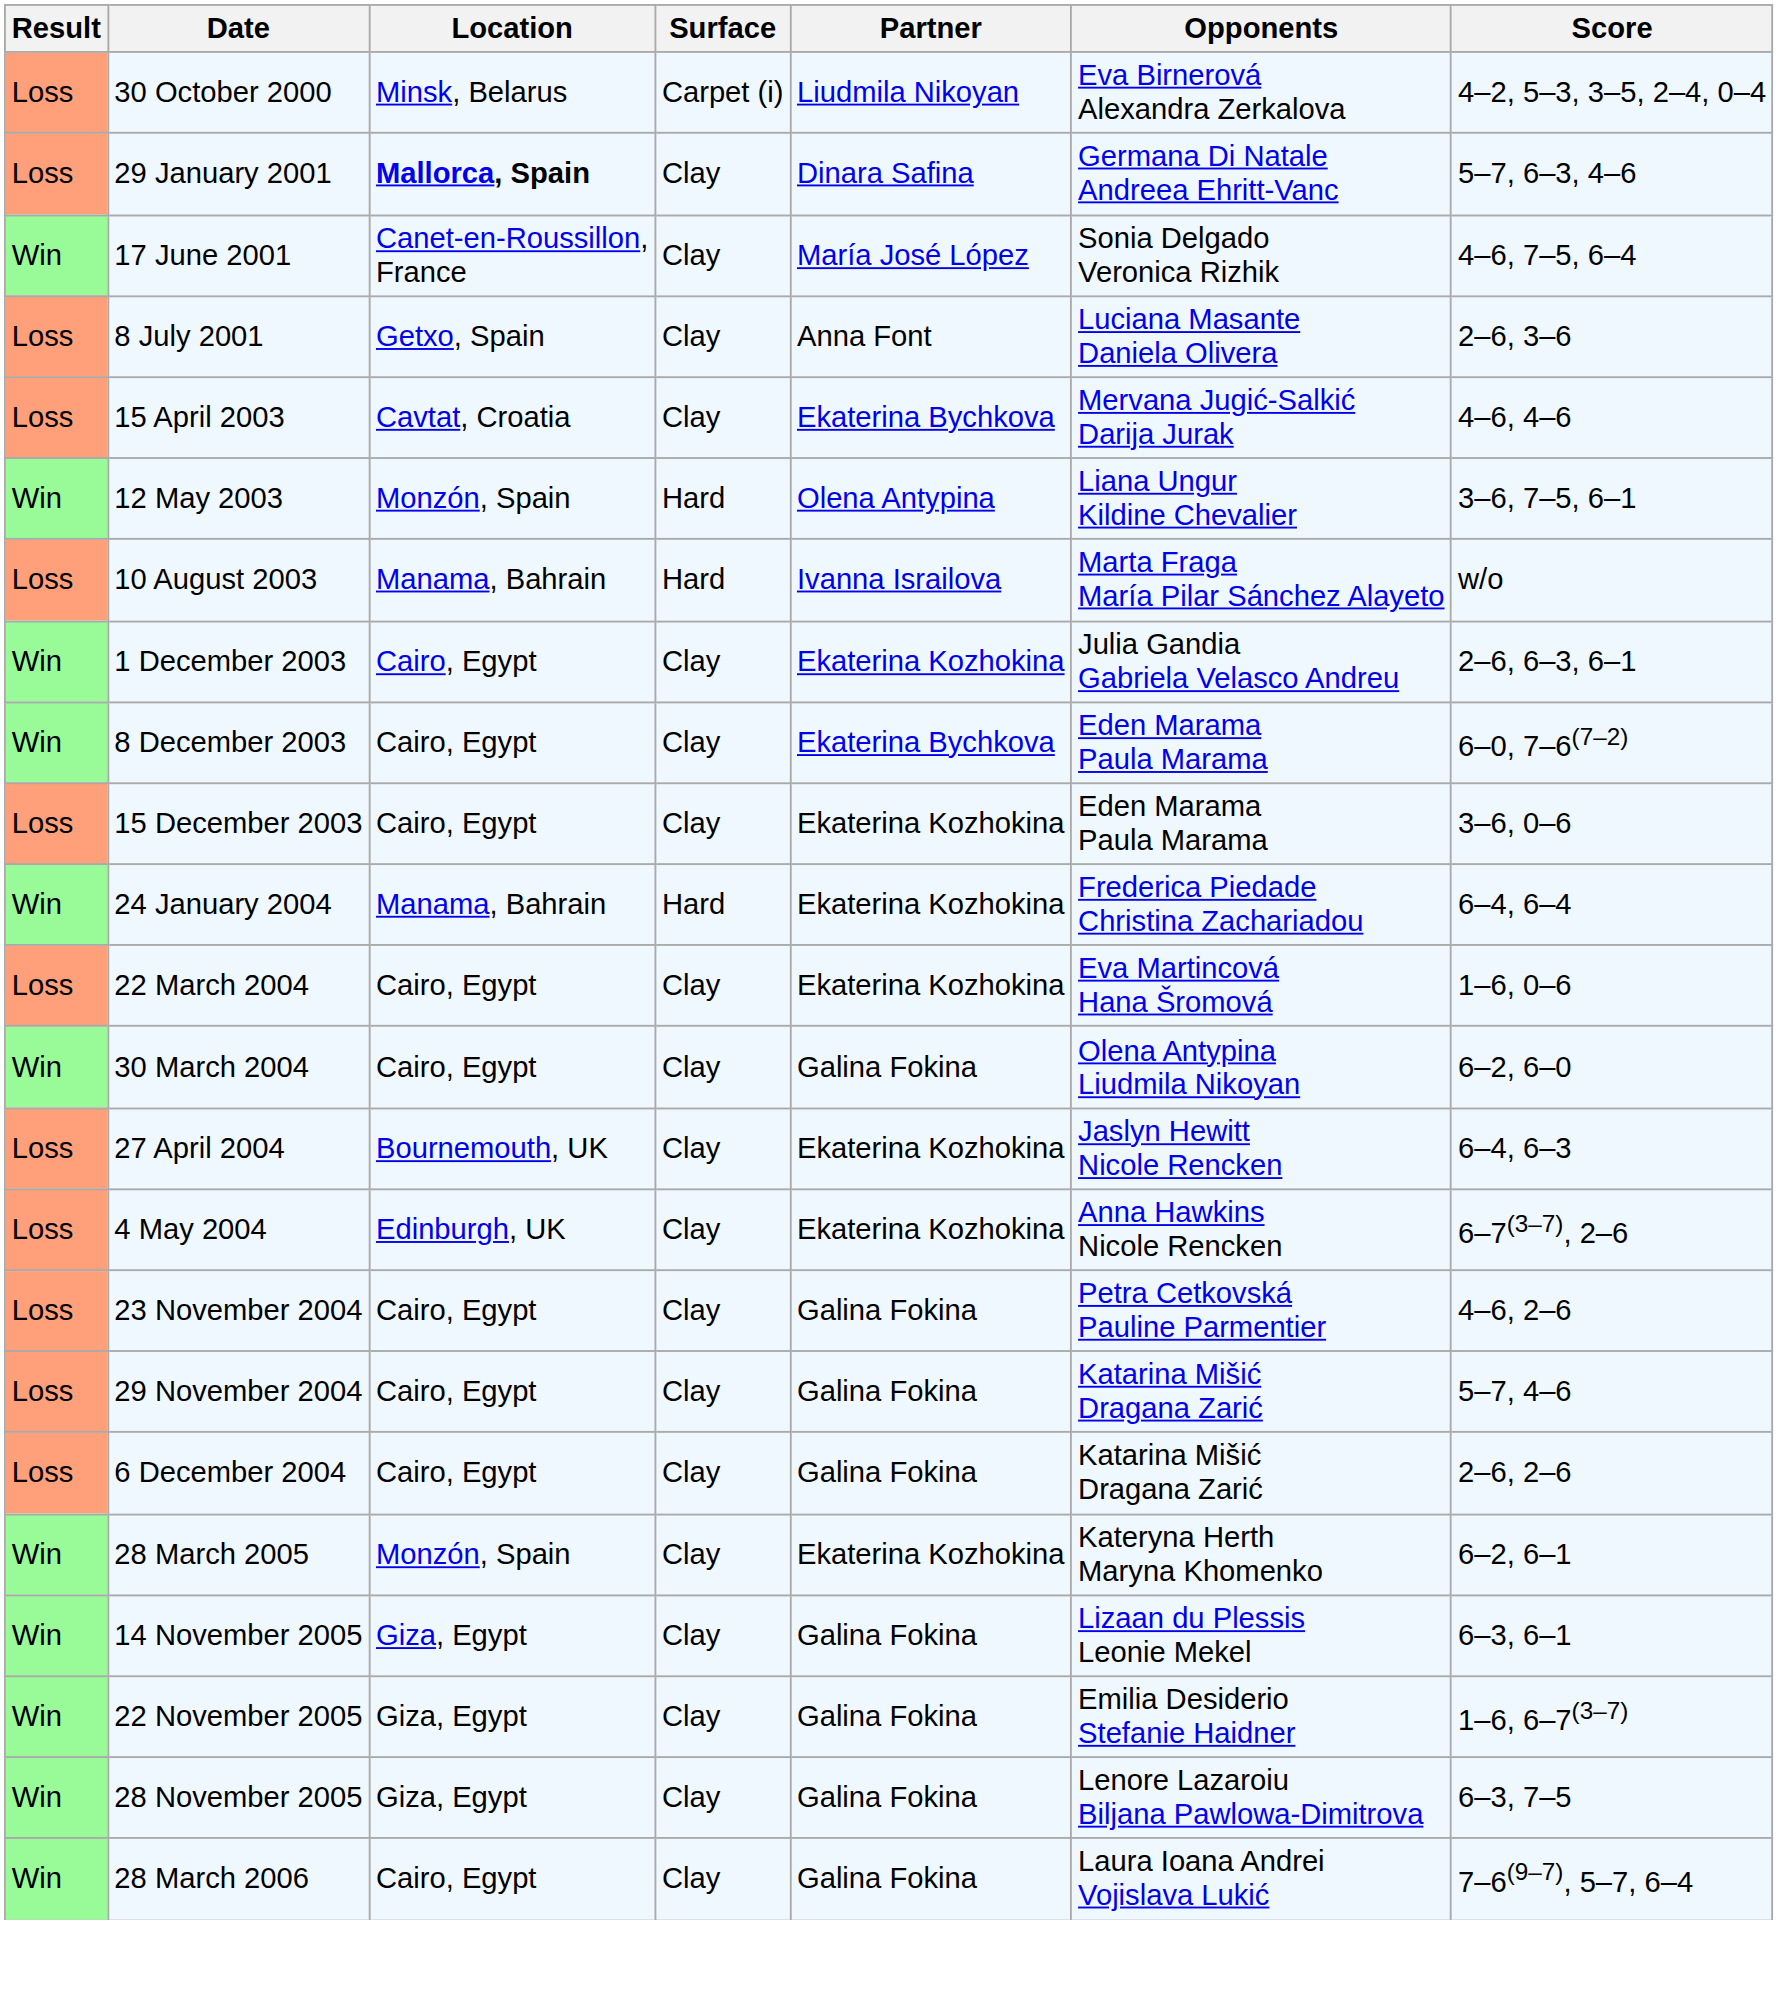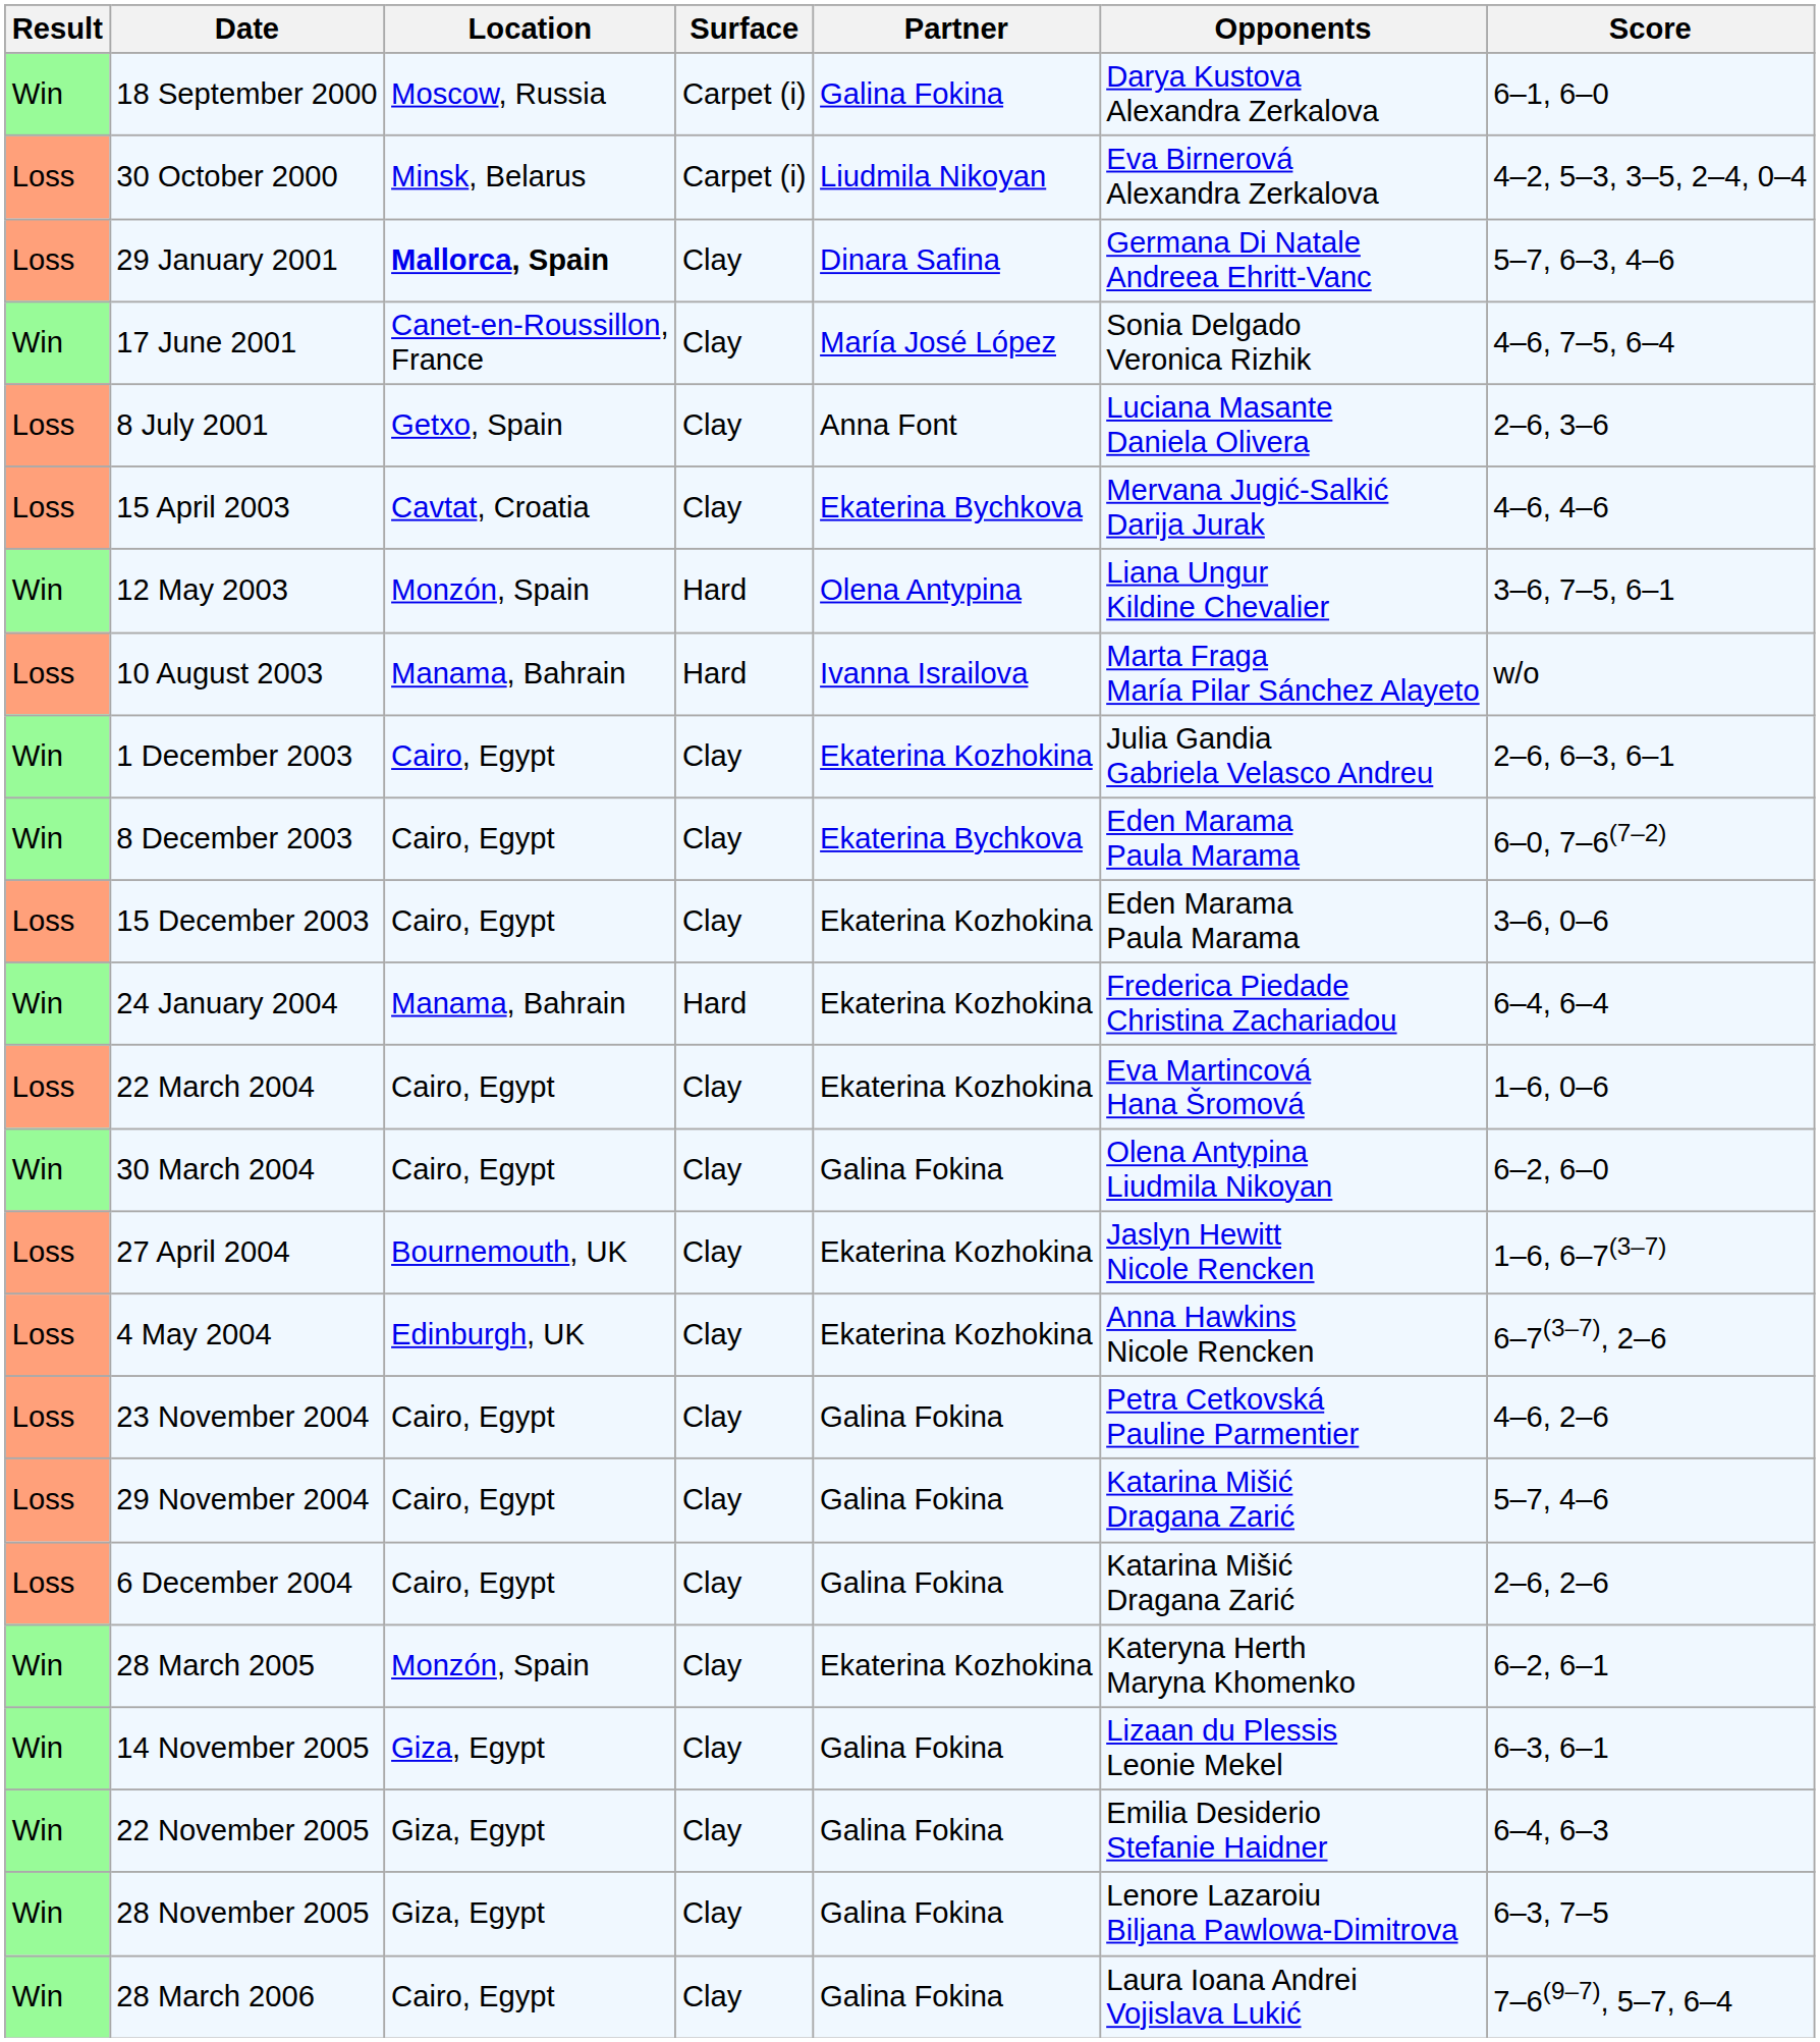 <table class="sortable wikitable" style="font-size:97%;">
 <tr>
 <th>Result</th>
 <th>Date</th>
 <th>Location</th>
 <th>Surface</th>
 <th>Partner</th>
 <th>Opponents</th>
 <th class="unsortable">Score</th>
+</tr>
+<tr style="background:#f0f8ff;">
+<td style="background:#98fb98;">Win</td>
+<td>18 September 2000</td>
+<td><a href='#'>Moscow</a>, Russia</td>
+<td>Carpet (i)</td>
+<td> <a href='#'>Galina Fokina</a></td>
+<td> <a href='#'>Darya Kustova</a> <br>  Alexandra Zerkalova</td>
+<td>6–1, 6–0</td>
 </tr>
 <tr style="background:#f0f8ff;">
 <td style="background:#ffa07a;">Loss</td>
 <td>30 October 2000</td>
 <td><a href='#'>Minsk</a>, Belarus</td>
 <td>Carpet (i)</td>
 <td> <a href='#'>Liudmila Nikoyan</a></td>
 <td> <a href='#'>Eva Birnerová</a> <br>  Alexandra Zerkalova</td>
 <td>4–2, 5–3, 3–5, 2–4, 0–4</td>
 </tr>
 <tr style="background:#f0f8ff;">
 <td style="background:#ffa07a;">Loss</td>
 <td>29 January 2001</td>
 <td><strong><a href='#'>Mallorca</a>, Spain</strong></td>
 <td>Clay</td>
 <td> <a href='#'>Dinara Safina</a></td>
 <td> <a href='#'>Germana Di Natale</a> <br>  <a href='#'>Andreea Ehritt-Vanc</a></td>
 <td>5–7, 6–3, 4–6</td>
 </tr>
 <tr style="background:#f0f8ff;">
 <td style="background:#98fb98;">Win</td>
 <td>17 June 2001</td>
 <td><a href='#'>Canet-en-Roussillon</a>, <br>France</td>
 <td>Clay</td>
 <td> <a href='#'>María José López</a></td>
 <td> Sonia Delgado <br>  Veronica Rizhik</td>
 <td>4–6, 7–5, 6–4</td>
 </tr>
 <tr style="background:#f0f8ff;">
 <td style="background:#ffa07a;">Loss</td>
 <td>8 July 2001</td>
 <td><a href='#'>Getxo</a>, Spain</td>
 <td>Clay</td>
 <td> Anna Font</td>
 <td> <a href='#'>Luciana Masante</a> <br>  <a href='#'>Daniela Olivera</a></td>
 <td>2–6, 3–6</td>
 </tr>
 <tr style="background:#f0f8ff;">
 <td style="background:#ffa07a;">Loss</td>
 <td>15 April 2003</td>
 <td><a href='#'>Cavtat</a>, Croatia</td>
 <td>Clay</td>
 <td> <a href='#'>Ekaterina Bychkova</a></td>
 <td> <a href='#'>Mervana Jugić-Salkić</a> <br>  <a href='#'>Darija Jurak</a></td>
 <td>4–6, 4–6</td>
 </tr>
 <tr style="background:#f0f8ff;">
 <td style="background:#98fb98;">Win</td>
 <td>12 May 2003</td>
 <td><a href='#'>Monzón</a>, Spain</td>
 <td>Hard</td>
 <td> <a href='#'>Olena Antypina</a></td>
 <td> <a href='#'>Liana Ungur</a> <br>  <a href='#'>Kildine Chevalier</a></td>
 <td>3–6, 7–5, 6–1</td>
 </tr>
 <tr style="background:#f0f8ff;">
 <td style="background:#ffa07a;">Loss</td>
 <td>10 August 2003</td>
 <td><a href='#'>Manama</a>, Bahrain</td>
 <td>Hard</td>
 <td> <a href='#'>Ivanna Israilova</a></td>
 <td> <a href='#'>Marta Fraga</a> <br>  <a href='#'>María Pilar Sánchez Alayeto</a></td>
 <td>w/o</td>
 </tr>
 <tr style="background:#f0f8ff;">
 <td style="background:#98fb98;">Win</td>
 <td>1 December 2003</td>
 <td><a href='#'>Cairo</a>, Egypt</td>
 <td>Clay</td>
 <td> <a href='#'>Ekaterina Kozhokina</a></td>
 <td> Julia Gandia <br>  <a href='#'>Gabriela Velasco Andreu</a></td>
 <td>2–6, 6–3, 6–1</td>
 </tr>
 <tr style="background:#f0f8ff;">
 <td style="background:#98fb98;">Win</td>
 <td>8 December 2003</td>
 <td>Cairo, Egypt</td>
 <td>Clay</td>
 <td> <a href='#'>Ekaterina Bychkova</a></td>
 <td> <a href='#'>Eden Marama</a> <br>  <a href='#'>Paula Marama</a></td>
 <td>6–0, 7–6<sup>(7–2)</sup></td>
 </tr>
 <tr style="background:#f0f8ff;">
 <td style="background:#ffa07a;">Loss</td>
 <td>15 December 2003</td>
 <td>Cairo, Egypt</td>
 <td>Clay</td>
 <td> Ekaterina Kozhokina</td>
 <td> Eden Marama <br>  Paula Marama</td>
 <td>3–6, 0–6</td>
 </tr>
 <tr style="background:#f0f8ff;">
 <td style="background:#98fb98;">Win</td>
 <td>24 January 2004</td>
 <td><a href='#'>Manama</a>, Bahrain</td>
 <td>Hard</td>
 <td> Ekaterina Kozhokina</td>
 <td> <a href='#'>Frederica Piedade</a> <br>  <a href='#'>Christina Zachariadou</a></td>
 <td>6–4, 6–4</td>
 </tr>
 <tr style="background:#f0f8ff;">
 <td style="background:#ffa07a;">Loss</td>
 <td>22 March 2004</td>
 <td>Cairo, Egypt</td>
 <td>Clay</td>
 <td> Ekaterina Kozhokina</td>
 <td> <a href='#'>Eva Martincová</a> <br>  <a href='#'>Hana Šromová</a></td>
 <td>1–6, 0–6</td>
 </tr>
 <tr style="background:#f0f8ff;">
 <td style="background:#98fb98;">Win</td>
 <td>30 March 2004</td>
 <td>Cairo, Egypt</td>
 <td>Clay</td>
 <td> Galina Fokina</td>
 <td> <a href='#'>Olena Antypina</a> <br>  <a href='#'>Liudmila Nikoyan</a></td>
 <td>6–2, 6–0</td>
 </tr>
 <tr style="background:#f0f8ff;">
 <td style="background:#ffa07a;">Loss</td>
 <td>27 April 2004</td>
 <td><a href='#'>Bournemouth</a>, UK</td>
 <td>Clay</td>
 <td> Ekaterina Kozhokina</td>
 <td> <a href='#'>Jaslyn Hewitt</a> <br>  <a href='#'>Nicole Rencken</a></td>
-<td>6–4, 6–3</td>
+<td>1–6, 6–7<sup>(3–7)</sup></td>
 </tr>
 <tr style="background:#f0f8ff;">
 <td style="background:#ffa07a;">Loss</td>
 <td>4 May 2004</td>
 <td><a href='#'>Edinburgh</a>, UK</td>
 <td>Clay</td>
 <td> Ekaterina Kozhokina</td>
 <td> <a href='#'>Anna Hawkins</a> <br>  Nicole Rencken</td>
 <td>6–7<sup>(3–7)</sup>, 2–6</td>
 </tr>
 <tr style="background:#f0f8ff;">
 <td style="background:#ffa07a;">Loss</td>
 <td>23 November 2004</td>
 <td>Cairo, Egypt</td>
 <td>Clay</td>
 <td> Galina Fokina</td>
 <td> <a href='#'>Petra Cetkovská</a> <br>  <a href='#'>Pauline Parmentier</a></td>
 <td>4–6, 2–6</td>
 </tr>
 <tr style="background:#f0f8ff;">
 <td style="background:#ffa07a;">Loss</td>
 <td>29 November 2004</td>
 <td>Cairo, Egypt</td>
 <td>Clay</td>
 <td> Galina Fokina</td>
 <td> <a href='#'>Katarina Mišić</a> <br>  <a href='#'>Dragana Zarić</a></td>
 <td>5–7, 4–6</td>
 </tr>
 <tr style="background:#f0f8ff;">
 <td style="background:#ffa07a;">Loss</td>
 <td>6 December 2004</td>
 <td>Cairo, Egypt</td>
 <td>Clay</td>
 <td> Galina Fokina</td>
 <td> Katarina Mišić <br>  Dragana Zarić</td>
 <td>2–6, 2–6</td>
 </tr>
 <tr style="background:#f0f8ff;">
 <td style="background:#98fb98;">Win</td>
 <td>28 March 2005</td>
 <td><a href='#'>Monzón</a>, Spain</td>
 <td>Clay</td>
 <td> Ekaterina Kozhokina</td>
 <td> Kateryna Herth <br>  Maryna Khomenko</td>
 <td>6–2, 6–1</td>
 </tr>
 <tr style="background:#f0f8ff;">
 <td style="background:#98fb98;">Win</td>
 <td>14 November 2005</td>
 <td><a href='#'>Giza</a>, Egypt</td>
 <td>Clay</td>
 <td> Galina Fokina</td>
 <td> <a href='#'>Lizaan du Plessis</a> <br>  Leonie Mekel</td>
 <td>6–3, 6–1</td>
 </tr>
 <tr style="background:#f0f8ff;">
 <td style="background:#98fb98;">Win</td>
 <td>22 November 2005</td>
 <td>Giza, Egypt</td>
 <td>Clay</td>
 <td> Galina Fokina</td>
 <td> Emilia Desiderio <br>  <a href='#'>Stefanie Haidner</a></td>
-<td>1–6, 6–7<sup>(3–7)</sup></td>
+<td>6–4, 6–3</td>
 </tr>
 <tr style="background:#f0f8ff;">
 <td style="background:#98fb98;">Win</td>
 <td>28 November 2005</td>
 <td>Giza, Egypt</td>
 <td>Clay</td>
 <td> Galina Fokina</td>
 <td> Lenore Lazaroiu <br>  <a href='#'>Biljana Pawlowa-Dimitrova</a></td>
 <td>6–3, 7–5</td>
 </tr>
 <tr style="background:#f0f8ff;">
 <td style="background:#98fb98;">Win</td>
 <td>28 March 2006</td>
 <td>Cairo, Egypt</td>
 <td>Clay</td>
 <td> Galina Fokina</td>
 <td> Laura Ioana Andrei <br>  <a href='#'>Vojislava Lukić</a></td>
 <td>7–6<sup>(9–7)</sup>, 5–7, 6–4</td>
 </tr>
 </table>
